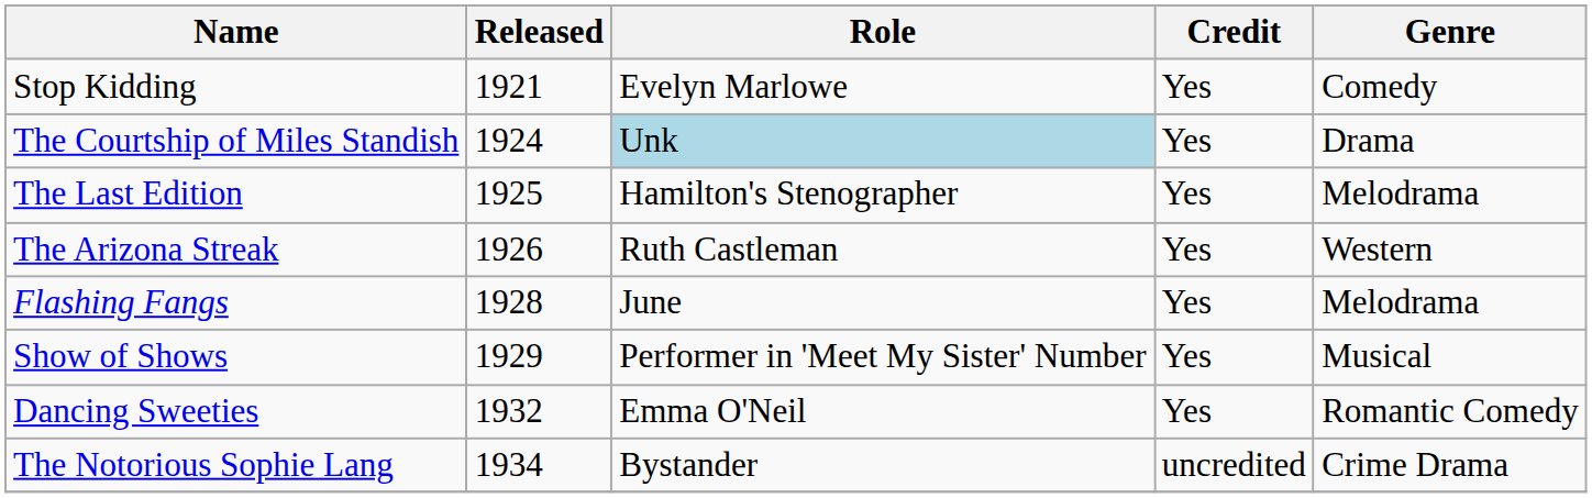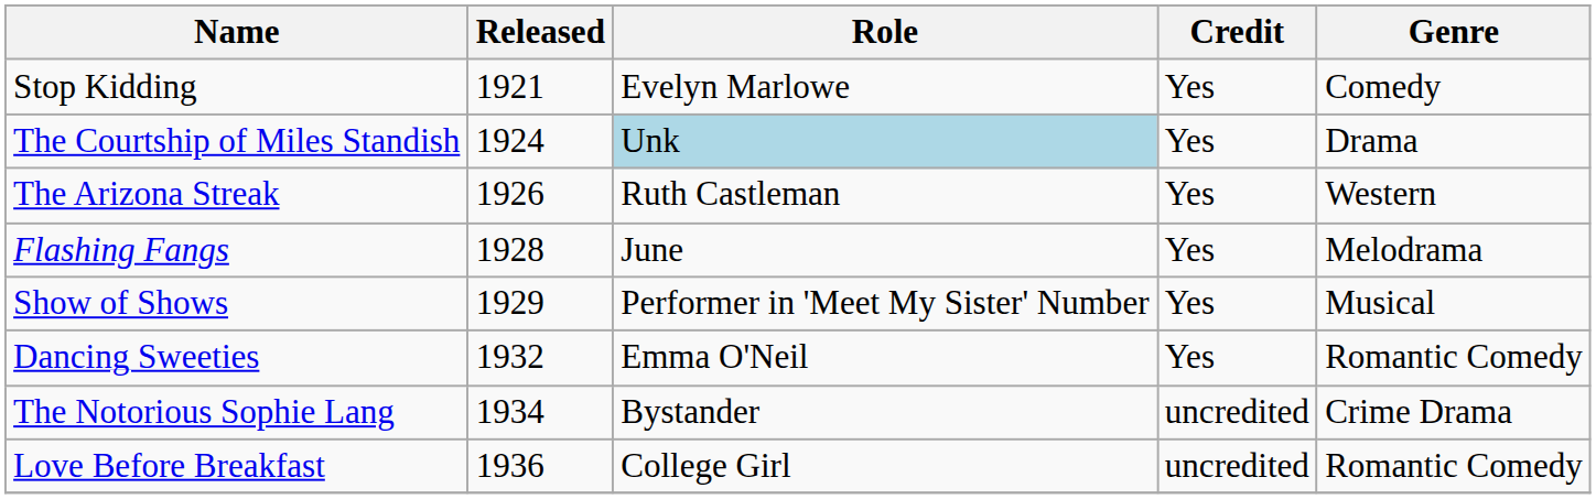 <table | class="wikitable mw-collapsible">
 <tr>
 <th>Name</th>
 <th>Released</th>
 <th>Role</th>
 <th>Credit</th>
 <th>Genre</th>
 </tr>
 <tr>
 <td>Stop Kidding</td>
 <td>1921</td>
 <td>Evelyn Marlowe</td>
 <td>Yes</td>
 <td>Comedy</td>
 </tr>
 <tr>
 <td><a href='#'>The Courtship of Miles Standish</a></td>
 <td>1924</td>
 <td style="background: lightblue;">Unk</td>
 <td>Yes</td>
 <td>Drama</td>
-</tr>
-<tr>
-<td><a href='#'>The Last Edition</a></td>
-<td>1925</td>
-<td>Hamilton's Stenographer</td>
-<td>Yes</td>
-<td>Melodrama</td>
 </tr>
 <tr>
 <td><a href='#'>The Arizona Streak</a></td>
 <td>1926</td>
 <td>Ruth Castleman</td>
 <td>Yes</td>
 <td>Western</td>
 </tr>
 <tr>
 <td><em><a href='#'>Flashing Fangs</a></em></td>
 <td>1928</td>
 <td>June</td>
 <td>Yes</td>
 <td>Melodrama</td>
 </tr>
 <tr>
 <td><a href='#'>Show of Shows</a></td>
 <td>1929</td>
 <td>Performer in 'Meet My Sister' Number</td>
 <td>Yes</td>
 <td>Musical</td>
 </tr>
 <tr>
 <td><a href='#'>Dancing Sweeties</a></td>
 <td>1932</td>
 <td>Emma O'Neil</td>
 <td>Yes</td>
 <td>Romantic Comedy</td>
 </tr>
 <tr>
 <td><a href='#'>The Notorious Sophie Lang</a></td>
 <td>1934</td>
 <td>Bystander</td>
 <td>uncredited</td>
 <td>Crime Drama</td>
 </tr>
 <tr>
+<td><a href='#'>Love Before Breakfast</a></td>
+<td>1936</td>
+<td>College Girl</td>
+<td>uncredited</td>
+<td>Romantic Comedy</td>
+</tr>
+<tr>
 </tr>
 </table>
